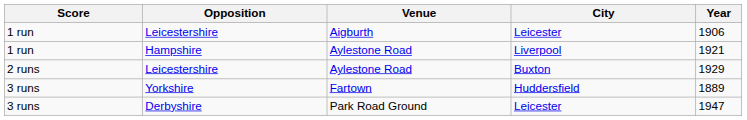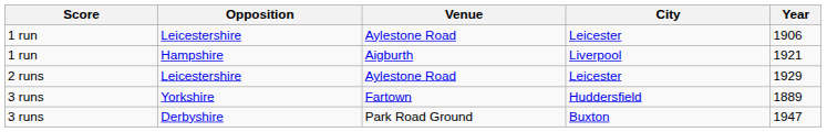 <table class="wikitable" width=80%|>
 <tr>
 <th width=15%>Score</th>
 <th width=20%>Opposition</th>
 <th width=20%>Venue</th>
 <th width=20%>City</th>
 <th width=5%>Year</th>
 </tr>
 <tr>
 <td>1 run</td>
 <td><a href='#'>Leicestershire</a></td>
-<td><a href='#'>Aigburth</a></td>
+<td><a href='#'>Aylestone Road</a></td>
 <td><a href='#'>Leicester</a></td>
 <td>1906</td>
 </tr>
 <tr>
 <td>1 run</td>
 <td><a href='#'>Hampshire</a></td>
-<td><a href='#'>Aylestone Road</a></td>
+<td><a href='#'>Aigburth</a></td>
 <td><a href='#'>Liverpool</a></td>
 <td>1921</td>
 </tr>
 <tr>
 <td>2 runs</td>
 <td><a href='#'>Leicestershire</a></td>
 <td><a href='#'>Aylestone Road</a></td>
-<td><a href='#'>Buxton</a></td>
+<td><a href='#'>Leicester</a></td>
 <td>1929</td>
 </tr>
 <tr>
 <td>3 runs</td>
 <td><a href='#'>Yorkshire</a></td>
 <td><a href='#'>Fartown</a></td>
 <td><a href='#'>Huddersfield</a></td>
 <td>1889</td>
 </tr>
 <tr>
 <td>3 runs</td>
 <td><a href='#'>Derbyshire</a></td>
 <td>Park Road Ground</td>
-<td><a href='#'>Leicester</a></td>
+<td><a href='#'>Buxton</a></td>
 <td>1947</td>
 </tr>
 </table>
